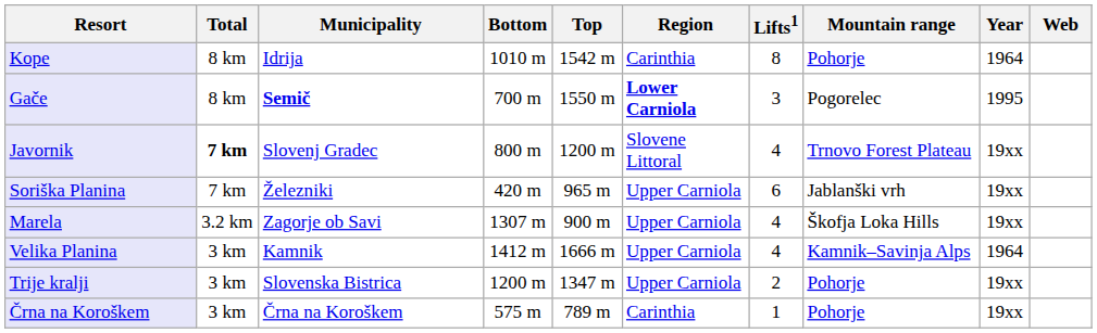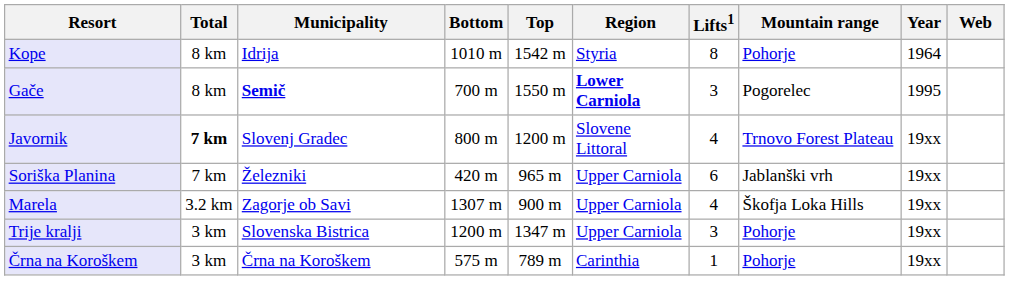 <table class="wikitable sortable" style="background:#fff; font-size:86%; line-height:16px; border:grey solid 1px; border-collapse:collapse">
 <tr>
 <th bgcolor=ececec width=135>Resort</th>
 <th bgcolor=ececec width=40>Total</th>
 <th bgcolor=ececec width=160>Municipality</th>
 <th bgcolor=ececec width=45>Bottom</th>
 <th bgcolor=ececec width=45>Top</th>
 <th bgcolor=ececec width=88>Region</th>
 <th bgcolor=ececec width=30>Lifts<sup>1</sup></th>
 <th bgcolor=ececec width=125>Mountain range</th>
 <th bgcolor=ececec width=30>Year</th>
 <th bgcolor=ececec width=40>Web</th>
 </tr>
 <tr>
 <td bgcolor=#E6E6FA><a href='#'>Kope</a></td>
 <td align=center>8 km</td>
 <td><a href='#'>Idrija</a></td>
 <td align=center>1010 m</td>
 <td align=center>1542 m</td>
-<td><a href='#'>Carinthia</a></td>
+<td><a href='#'>Styria</a></td>
 <td align=center>8</td>
 <td><a href='#'>Pohorje</a></td>
 <td align=center>1964</td>
 <td align=center></td>
 </tr>
 <tr>
 <td bgcolor=#E6E6FA><a href='#'>Gače</a></td>
 <td align=center>8 km</td>
 <td><strong><a href='#'>Semič</a></strong></td>
 <td align=center>700 m</td>
 <td align=center>1550 m</td>
 <td><strong><a href='#'>Lower Carniola</a></strong></td>
 <td align=center>3</td>
 <td>Pogorelec</td>
 <td align=center>1995</td>
 <td align=center></td>
 </tr>
 <tr>
 <td bgcolor=#E6E6FA><a href='#'>Javornik</a></td>
 <td align=center><strong>7 km</strong></td>
 <td><a href='#'>Slovenj Gradec</a></td>
 <td align=center>800 m</td>
 <td align=center>1200 m</td>
 <td><a href='#'>Slovene Littoral</a></td>
 <td align=center>4</td>
 <td><a href='#'>Trnovo Forest Plateau</a></td>
 <td align=center>19xx</td>
 <td align=center></td>
 </tr>
 <tr>
 <td bgcolor=#E6E6FA><a href='#'>Soriška Planina</a></td>
 <td align=center>7 km</td>
 <td><a href='#'>Železniki</a></td>
 <td align=center>420 m</td>
 <td align=center>965 m</td>
 <td><a href='#'>Upper Carniola</a></td>
 <td align=center>6</td>
 <td>Jablanški vrh</td>
 <td align=center>19xx</td>
 <td align=center></td>
 </tr>
 <tr>
 <td bgcolor=#E6E6FA><a href='#'>Marela</a></td>
 <td align=center>3.2 km</td>
 <td><a href='#'>Zagorje ob Savi</a></td>
 <td align=center>1307 m</td>
 <td align=center>900 m</td>
 <td><a href='#'>Upper Carniola</a></td>
 <td align=center>4</td>
 <td>Škofja Loka Hills</td>
 <td align=center>19xx</td>
 <td align=center></td>
 </tr>
 <tr>
-<td bgcolor=#E6E6FA><a href='#'>Velika Planina</a></td>
-<td align=center>3 km</td>
-<td><a href='#'>Kamnik</a></td>
-<td align=center>1412 m</td>
-<td align=center>1666 m</td>
-<td><a href='#'>Upper Carniola</a></td>
-<td align=center>4</td>
-<td><a href='#'>Kamnik–Savinja Alps</a></td>
-<td align=center>1964</td>
-<td align=center></td>
-</tr>
-<tr>
 <td bgcolor=#E6E6FA><a href='#'>Trije kralji</a></td>
 <td align=center>3 km</td>
 <td><a href='#'>Slovenska Bistrica</a></td>
 <td align=center>1200 m</td>
 <td align=center>1347 m</td>
 <td><a href='#'>Upper Carniola</a></td>
-<td align=center>2</td>
+<td align=center>3</td>
 <td><a href='#'>Pohorje</a></td>
 <td align=center>19xx</td>
 <td align=center></td>
 </tr>
 <tr>
 <td bgcolor=#E6E6FA><a href='#'>Črna na Koroškem</a></td>
 <td align=center>3 km</td>
 <td><a href='#'>Črna na Koroškem</a></td>
 <td align=center>575 m</td>
 <td align=center>789 m</td>
 <td><a href='#'>Carinthia</a></td>
 <td align=center>1</td>
 <td><a href='#'>Pohorje</a></td>
 <td align=center>19xx</td>
 <td align=center></td>
 </tr>
 </table>
